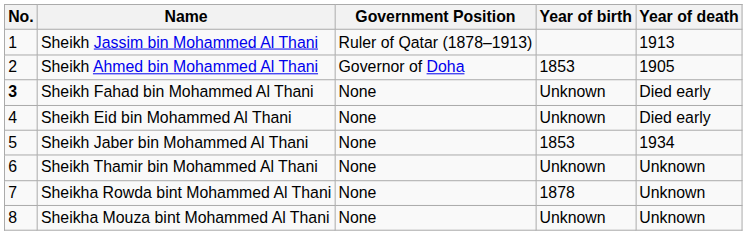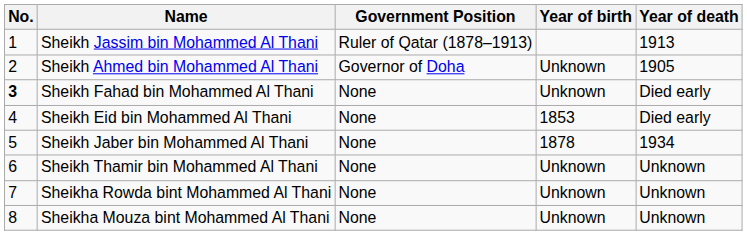 <table class="wikitable">
 <tr>
 <th>No.</th>
 <th>Name</th>
 <th>Government Position</th>
 <th>Year  of birth</th>
 <th>Year  of death</th>
 </tr>
 <tr>
 <td>1</td>
 <td>Sheikh <a href='#'>Jassim bin Mohammed Al Thani</a></td>
 <td>Ruler of Qatar (1878–1913)</td>
 <td></td>
 <td>1913</td>
 </tr>
 <tr>
 <td>2</td>
 <td>Sheikh <a href='#'>Ahmed bin Mohammed Al Thani</a></td>
 <td>Governor of <a href='#'>Doha</a></td>
-<td>1853</td>
+<td>Unknown</td>
 <td>1905</td>
 </tr>
 <tr>
 <td><strong>3</strong></td>
 <td>Sheikh Fahad bin Mohammed Al Thani</td>
 <td>None</td>
 <td>Unknown</td>
 <td>Died early</td>
 </tr>
 <tr>
 <td>4</td>
 <td>Sheikh Eid bin Mohammed Al Thani</td>
 <td>None</td>
-<td>Unknown</td>
+<td>1853</td>
 <td>Died early</td>
 </tr>
 <tr>
 <td>5</td>
 <td>Sheikh Jaber bin Mohammed Al Thani</td>
 <td>None</td>
-<td>1853</td>
+<td>1878</td>
 <td>1934</td>
 </tr>
 <tr>
 <td>6</td>
 <td>Sheikh Thamir bin Mohammed Al Thani</td>
 <td>None</td>
 <td>Unknown</td>
 <td>Unknown</td>
 </tr>
 <tr>
 <td>7</td>
 <td>Sheikha Rowda bint Mohammed Al Thani</td>
 <td>None</td>
-<td>1878</td>
+<td>Unknown</td>
 <td>Unknown</td>
 </tr>
 <tr>
 <td>8</td>
 <td>Sheikha Mouza bint Mohammed Al Thani</td>
 <td>None</td>
 <td>Unknown</td>
 <td>Unknown</td>
 </tr>
 </table>
